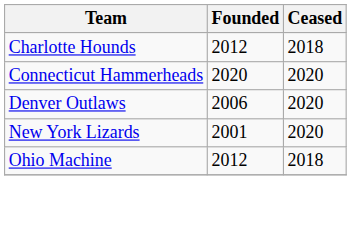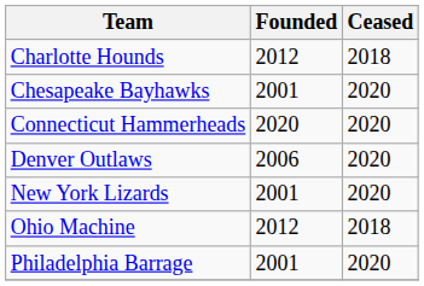 <table class="wikitable">
 <tr>
 <th background:#000000; border:2px solid #FFD300>Team</th>
 <th>Founded</th>
 <th>Ceased</th>
 </tr>
 <tr>
 <td><a href='#'>Charlotte Hounds</a></td>
 <td>2012</td>
 <td>2018</td>
+</tr>
+<tr>
+<td><a href='#'>Chesapeake Bayhawks</a></td>
+<td>2001</td>
+<td>2020</td>
 </tr>
 <tr>
 <td><a href='#'>Connecticut Hammerheads</a></td>
 <td>2020</td>
 <td>2020</td>
 </tr>
 <tr>
 <td><a href='#'>Denver Outlaws</a></td>
 <td>2006</td>
 <td>2020</td>
 </tr>
 <tr>
 <td><a href='#'>New York Lizards</a></td>
 <td>2001</td>
 <td>2020</td>
 </tr>
 <tr>
 <td><a href='#'>Ohio Machine</a></td>
 <td>2012</td>
 <td>2018</td>
 </tr>
 <tr>
+<td><a href='#'>Philadelphia Barrage</a></td>
+<td>2001</td>
+<td>2020</td>
+</tr>
+<tr>
 </tr>
 </table>
